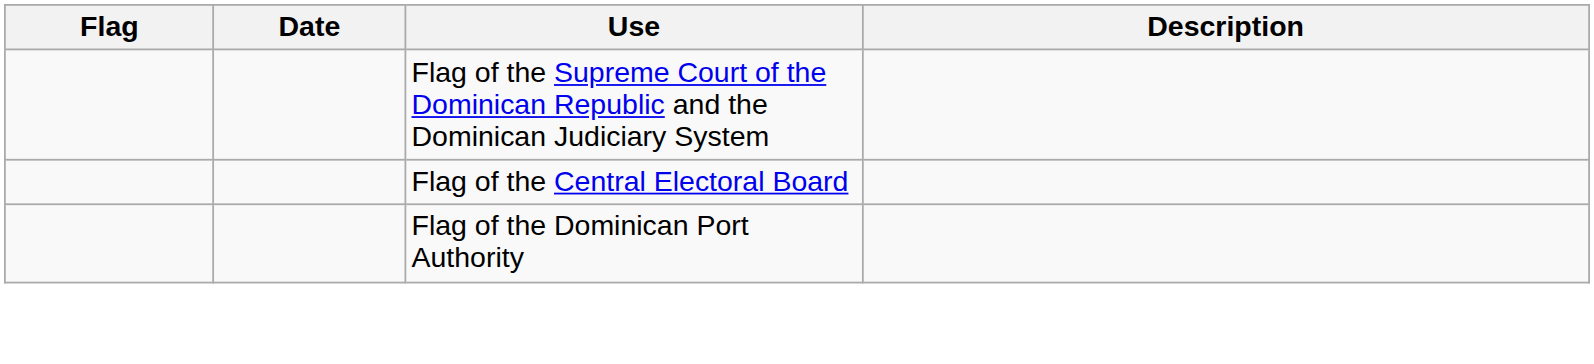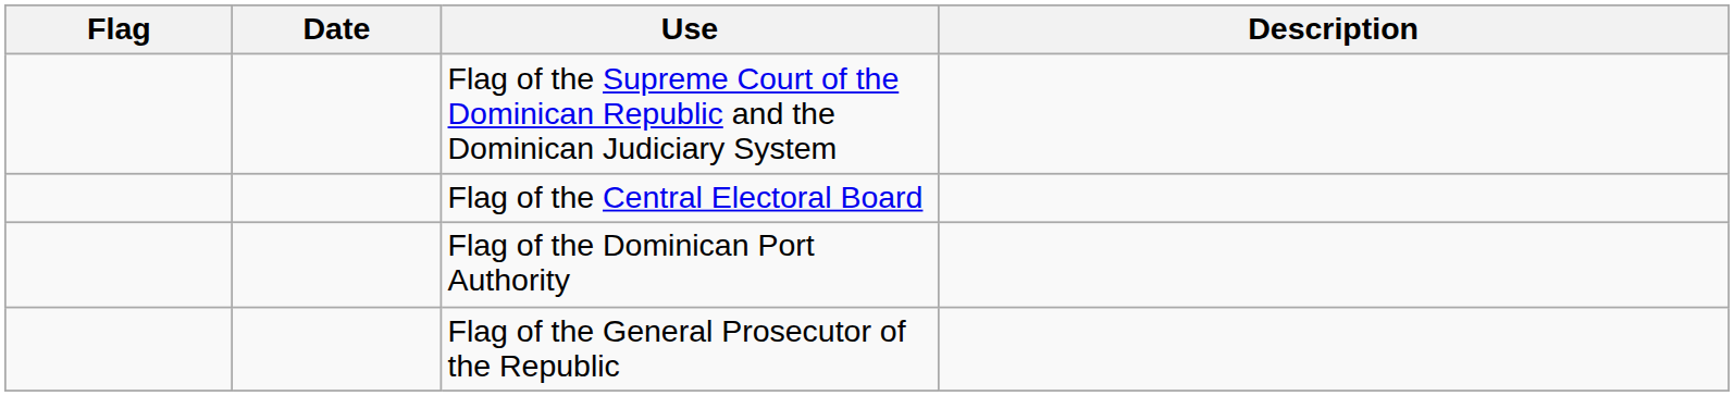 <table class="wikitable" style="background:#f9f9f9">
 <tr>
 <th width="110">Flag</th>
 <th width="100">Date</th>
 <th width="250">Use</th>
 <th width="400">Description</th>
 </tr>
 <tr>
 <td></td>
 <td></td>
 <td>Flag of the <a href='#'>Supreme Court of the Dominican Republic</a> and the Dominican Judiciary System</td>
 <td></td>
 </tr>
 <tr>
 <td></td>
 <td></td>
 <td>Flag of the <a href='#'>Central Electoral Board</a></td>
 <td></td>
 </tr>
 <tr>
 <td></td>
 <td></td>
 <td>Flag of the Dominican Port Authority</td>
 <td></td>
 </tr>
+<tr>
+<td></td>
+<td></td>
+<td>Flag of the General Prosecutor of the Republic</td>
+<td></td>
+</tr>
 </table>
